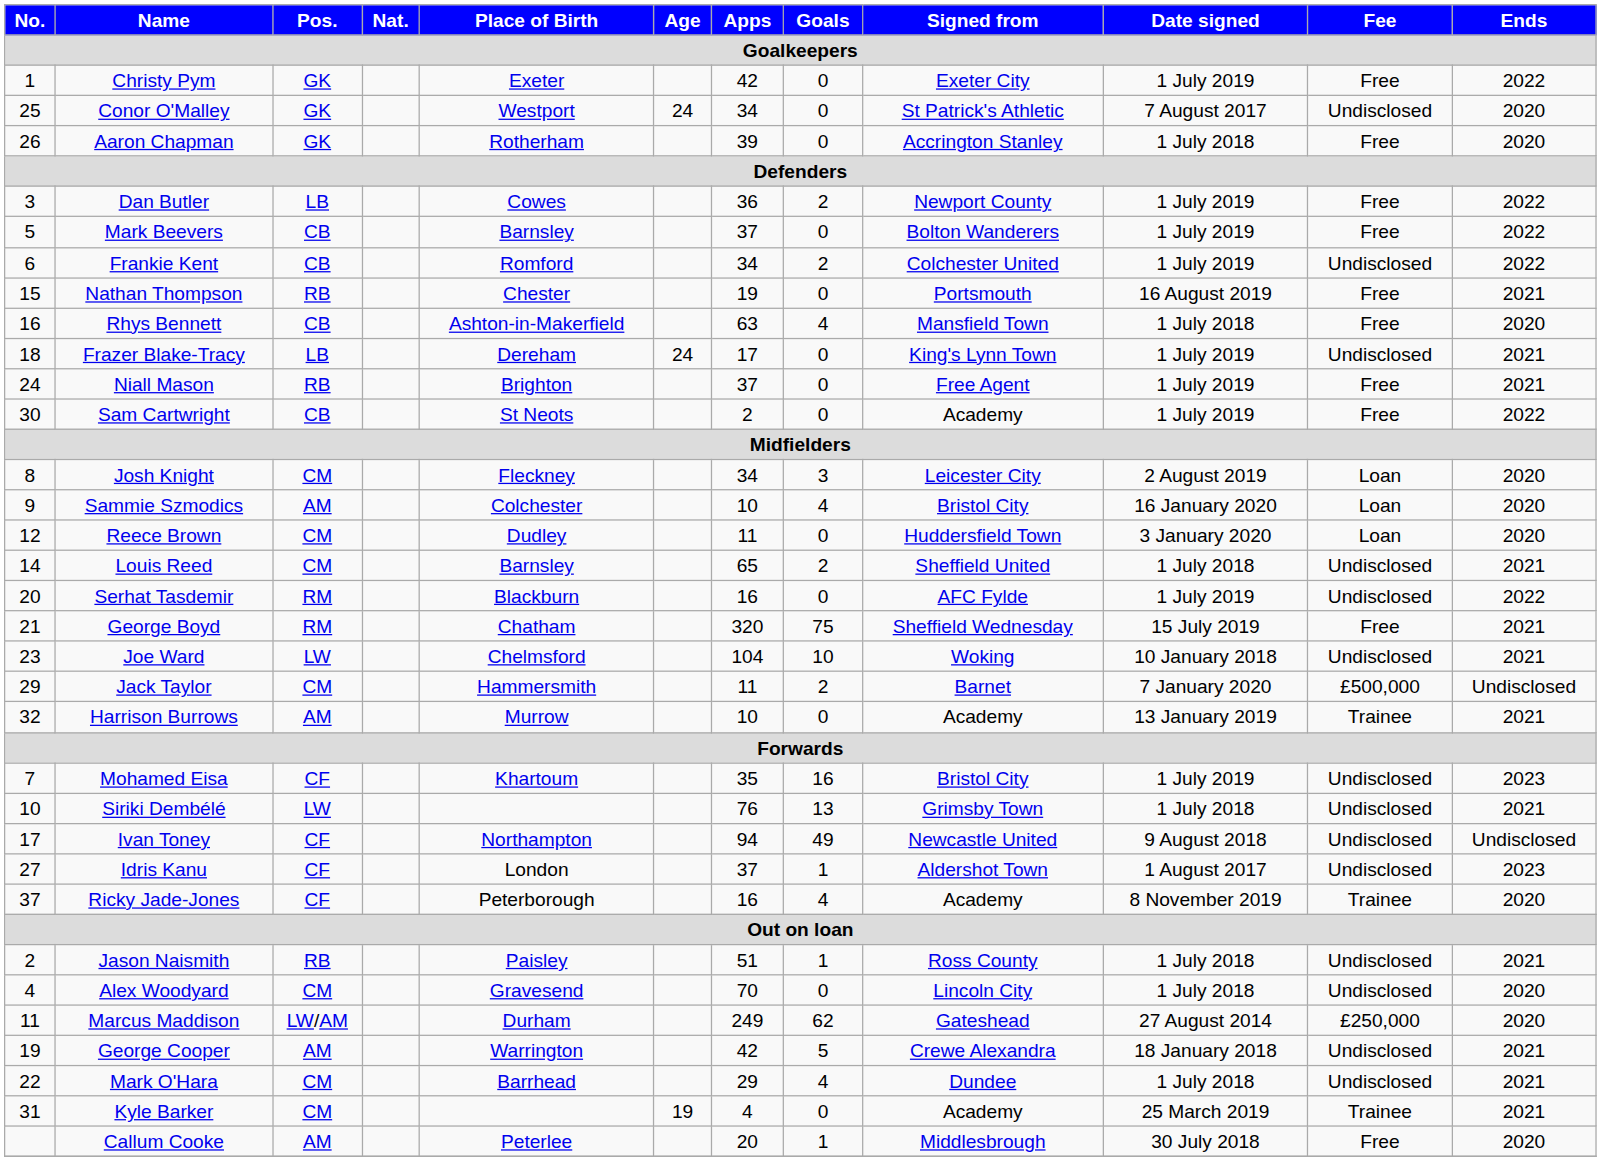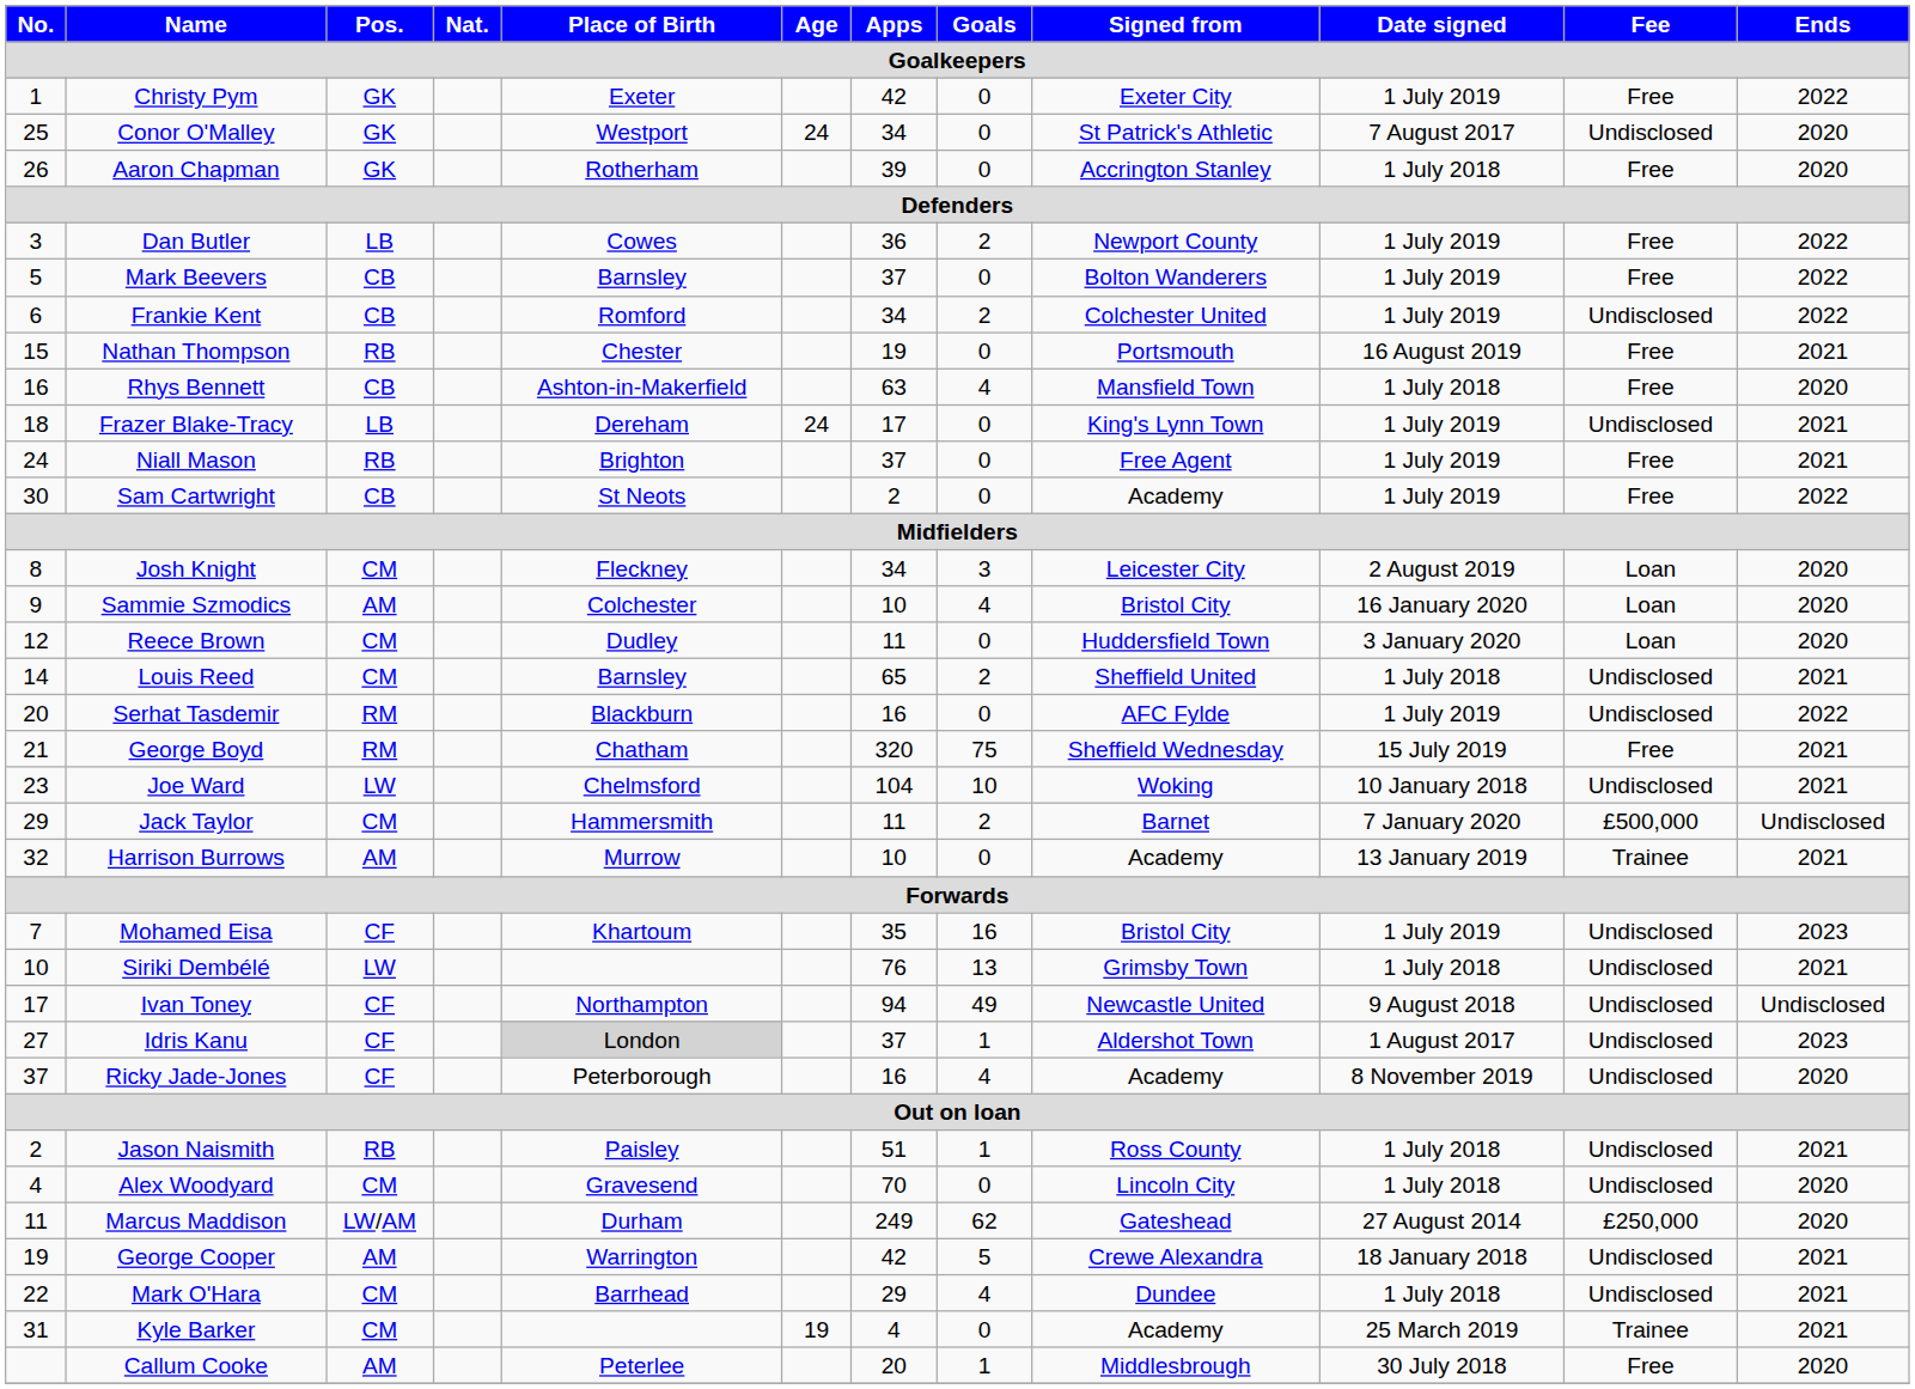 <table class="wikitable" style="text-align:center; font-size:95%; width:100%;">
 <tr>
 <th style="background:blue; color:white; text-align:center;">No.</th>
 <th style="background:blue; color:white; text-align:center;">Name</th>
 <th style="background:blue; color:white; text-align:center;">Pos.</th>
 <th style="background:blue; color:white; text-align:center;">Nat.</th>
 <th style="background:blue; color:white; text-align:center;">Place of Birth</th>
 <th style="background:blue; color:white; text-align:center;">Age</th>
 <th style="background:blue; color:white; text-align:center;">Apps</th>
 <th style="background:blue; color:white; text-align:center;">Goals</th>
 <th style="background:blue; color:white; text-align:center;">Signed from</th>
 <th style="background:blue; color:white; text-align:center;">Date signed</th>
 <th style="background:blue; color:white; text-align:center;">Fee</th>
 <th style="background:blue; color:white; text-align:center;">Ends</th>
 </tr>
 <tr>
 <th colspan="14" style="background:#dcdcdc; text-align:center;">Goalkeepers</th>
 </tr>
 <tr>
 <td>1</td>
 <td><a href='#'>Christy Pym</a></td>
 <td><a href='#'>GK</a></td>
 <td></td>
 <td><a href='#'>Exeter</a></td>
 <td></td>
 <td>42</td>
 <td>0</td>
 <td><a href='#'>Exeter City</a></td>
 <td>1 July 2019</td>
 <td>Free</td>
 <td>2022</td>
 </tr>
 <tr>
 <td>25</td>
 <td><a href='#'>Conor O'Malley</a></td>
 <td><a href='#'>GK</a></td>
 <td></td>
 <td><a href='#'>Westport</a></td>
 <td>24</td>
 <td>34</td>
 <td>0</td>
 <td><a href='#'>St Patrick's Athletic</a></td>
 <td>7 August 2017</td>
 <td>Undisclosed</td>
 <td>2020</td>
 </tr>
 <tr>
 <td>26</td>
 <td><a href='#'>Aaron Chapman</a></td>
 <td><a href='#'>GK</a></td>
 <td></td>
 <td><a href='#'>Rotherham</a></td>
 <td></td>
 <td>39</td>
 <td>0</td>
 <td><a href='#'>Accrington Stanley</a></td>
 <td>1 July 2018</td>
 <td>Free</td>
 <td>2020</td>
 </tr>
 <tr>
 <th colspan="14" style="background:#dcdcdc; text-align:center;">Defenders</th>
 </tr>
 <tr>
 <td>3</td>
 <td><a href='#'>Dan Butler</a></td>
 <td><a href='#'>LB</a></td>
 <td></td>
 <td><a href='#'>Cowes</a></td>
 <td></td>
 <td>36</td>
 <td>2</td>
 <td><a href='#'>Newport County</a></td>
 <td>1 July 2019</td>
 <td>Free</td>
 <td>2022</td>
 </tr>
 <tr>
 <td>5</td>
 <td><a href='#'>Mark Beevers</a></td>
 <td><a href='#'>CB</a></td>
 <td></td>
 <td><a href='#'>Barnsley</a></td>
 <td></td>
 <td>37</td>
 <td>0</td>
 <td><a href='#'>Bolton Wanderers</a></td>
 <td>1 July 2019</td>
 <td>Free</td>
 <td>2022</td>
 </tr>
 <tr>
 <td>6</td>
 <td><a href='#'>Frankie Kent</a></td>
 <td><a href='#'>CB</a></td>
 <td></td>
 <td><a href='#'>Romford</a></td>
 <td></td>
 <td>34</td>
 <td>2</td>
 <td><a href='#'>Colchester United</a></td>
 <td>1 July 2019</td>
 <td>Undisclosed</td>
 <td>2022</td>
 </tr>
 <tr>
 <td>15</td>
 <td><a href='#'>Nathan Thompson</a></td>
 <td><a href='#'>RB</a></td>
 <td></td>
 <td><a href='#'>Chester</a></td>
 <td></td>
 <td>19</td>
 <td>0</td>
 <td><a href='#'>Portsmouth</a></td>
 <td>16 August 2019</td>
 <td>Free</td>
 <td>2021</td>
 </tr>
 <tr>
 <td>16</td>
 <td><a href='#'>Rhys Bennett</a></td>
 <td><a href='#'>CB</a></td>
 <td></td>
 <td><a href='#'>Ashton-in-Makerfield</a></td>
 <td></td>
 <td>63</td>
 <td>4</td>
 <td><a href='#'>Mansfield Town</a></td>
 <td>1 July 2018</td>
 <td>Free</td>
 <td>2020</td>
 </tr>
 <tr>
 <td>18</td>
 <td><a href='#'>Frazer Blake-Tracy</a></td>
 <td><a href='#'>LB</a></td>
 <td></td>
 <td><a href='#'>Dereham</a></td>
 <td>24</td>
 <td>17</td>
 <td>0</td>
 <td><a href='#'>King's Lynn Town</a></td>
 <td>1 July 2019</td>
 <td>Undisclosed</td>
 <td>2021</td>
 </tr>
 <tr>
 <td>24</td>
 <td><a href='#'>Niall Mason</a></td>
 <td><a href='#'>RB</a></td>
 <td></td>
 <td><a href='#'>Brighton</a></td>
 <td></td>
 <td>37</td>
 <td>0</td>
 <td><a href='#'>Free Agent</a></td>
 <td>1 July 2019</td>
 <td>Free</td>
 <td>2021</td>
 </tr>
 <tr>
 <td>30</td>
 <td><a href='#'>Sam Cartwright</a></td>
 <td><a href='#'>CB</a></td>
 <td></td>
 <td><a href='#'>St Neots</a></td>
 <td></td>
 <td>2</td>
 <td>0</td>
 <td>Academy</td>
 <td>1 July 2019</td>
 <td>Free</td>
 <td>2022</td>
 </tr>
 <tr>
 <th colspan="14" style="background:#dcdcdc; text-align:center;">Midfielders</th>
 </tr>
 <tr>
 <td>8</td>
 <td><a href='#'>Josh Knight</a></td>
 <td><a href='#'>CM</a></td>
 <td></td>
 <td><a href='#'>Fleckney</a></td>
 <td></td>
 <td>34</td>
 <td>3</td>
 <td><a href='#'>Leicester City</a></td>
 <td>2 August 2019</td>
 <td>Loan</td>
 <td>2020</td>
 </tr>
 <tr>
 <td>9</td>
 <td><a href='#'>Sammie Szmodics</a></td>
 <td><a href='#'>AM</a></td>
 <td></td>
 <td><a href='#'>Colchester</a></td>
 <td></td>
 <td>10</td>
 <td>4</td>
 <td><a href='#'>Bristol City</a></td>
 <td>16 January 2020</td>
 <td>Loan</td>
 <td>2020</td>
 </tr>
 <tr>
 <td>12</td>
 <td><a href='#'>Reece Brown</a></td>
 <td><a href='#'>CM</a></td>
 <td></td>
 <td><a href='#'>Dudley</a></td>
 <td></td>
 <td>11</td>
 <td>0</td>
 <td><a href='#'>Huddersfield Town</a></td>
 <td>3 January 2020</td>
 <td>Loan</td>
 <td>2020</td>
 </tr>
 <tr>
 <td>14</td>
 <td><a href='#'>Louis Reed</a></td>
 <td><a href='#'>CM</a></td>
 <td></td>
 <td><a href='#'>Barnsley</a></td>
 <td></td>
 <td>65</td>
 <td>2</td>
 <td><a href='#'>Sheffield United</a></td>
 <td>1 July 2018</td>
 <td>Undisclosed</td>
 <td>2021</td>
 </tr>
 <tr>
 <td>20</td>
 <td><a href='#'>Serhat Tasdemir</a></td>
 <td><a href='#'>RM</a></td>
 <td></td>
 <td><a href='#'>Blackburn</a></td>
 <td></td>
 <td>16</td>
 <td>0</td>
 <td><a href='#'>AFC Fylde</a></td>
 <td>1 July 2019</td>
 <td>Undisclosed</td>
 <td>2022</td>
 </tr>
 <tr>
 <td>21</td>
 <td><a href='#'>George Boyd</a></td>
 <td><a href='#'>RM</a></td>
 <td></td>
 <td><a href='#'>Chatham</a></td>
 <td></td>
 <td>320</td>
 <td>75</td>
 <td><a href='#'>Sheffield Wednesday</a></td>
 <td>15 July 2019</td>
 <td>Free</td>
 <td>2021</td>
 </tr>
 <tr>
 <td>23</td>
 <td><a href='#'>Joe Ward</a></td>
 <td><a href='#'>LW</a></td>
 <td></td>
 <td><a href='#'>Chelmsford</a></td>
 <td></td>
 <td>104</td>
 <td>10</td>
 <td><a href='#'>Woking</a></td>
 <td>10 January 2018</td>
 <td>Undisclosed</td>
 <td>2021</td>
 </tr>
 <tr>
 <td>29</td>
 <td><a href='#'>Jack Taylor</a></td>
 <td><a href='#'>CM</a></td>
 <td></td>
 <td><a href='#'>Hammersmith</a></td>
 <td></td>
 <td>11</td>
 <td>2</td>
 <td><a href='#'>Barnet</a></td>
 <td>7 January 2020</td>
 <td>£500,000</td>
 <td>Undisclosed</td>
 </tr>
 <tr>
 <td>32</td>
 <td><a href='#'>Harrison Burrows</a></td>
 <td><a href='#'>AM</a></td>
 <td></td>
 <td><a href='#'>Murrow</a></td>
 <td></td>
 <td>10</td>
 <td>0</td>
 <td>Academy</td>
 <td>13 January 2019</td>
 <td>Trainee</td>
 <td>2021</td>
 </tr>
 <tr>
 <th colspan="14" style="background:#dcdcdc; text-align:center;">Forwards</th>
 </tr>
 <tr>
 <td>7</td>
 <td><a href='#'>Mohamed Eisa</a></td>
 <td><a href='#'>CF</a></td>
 <td></td>
 <td><a href='#'>Khartoum</a></td>
 <td></td>
 <td>35</td>
 <td>16</td>
 <td><a href='#'>Bristol City</a></td>
 <td>1 July 2019</td>
 <td>Undisclosed</td>
 <td>2023</td>
 </tr>
 <tr>
 <td>10</td>
 <td><a href='#'>Siriki Dembélé</a></td>
 <td><a href='#'>LW</a></td>
 <td></td>
 <td></td>
 <td></td>
 <td>76</td>
 <td>13</td>
 <td><a href='#'>Grimsby Town</a></td>
 <td>1 July 2018</td>
 <td>Undisclosed</td>
 <td>2021</td>
 </tr>
 <tr>
 <td>17</td>
 <td><a href='#'>Ivan Toney</a></td>
 <td><a href='#'>CF</a></td>
 <td></td>
 <td><a href='#'>Northampton</a></td>
 <td></td>
 <td>94</td>
 <td>49</td>
 <td><a href='#'>Newcastle United</a></td>
 <td>9 August 2018</td>
 <td>Undisclosed</td>
 <td>Undisclosed</td>
 </tr>
 <tr>
 <td>27</td>
 <td><a href='#'>Idris Kanu</a></td>
 <td><a href='#'>CF</a></td>
 <td></td>
-<td>London</td>
+<td style="background: lightgrey;">London</td>
 <td></td>
 <td>37</td>
 <td>1</td>
 <td><a href='#'>Aldershot Town</a></td>
 <td>1 August 2017</td>
 <td>Undisclosed</td>
 <td>2023</td>
 </tr>
 <tr>
 <td>37</td>
 <td><a href='#'>Ricky Jade-Jones</a></td>
 <td><a href='#'>CF</a></td>
 <td></td>
 <td>Peterborough</td>
 <td></td>
 <td>16</td>
 <td>4</td>
 <td>Academy</td>
 <td>8 November 2019</td>
-<td>Trainee</td>
+<td>Undisclosed</td>
 <td>2020</td>
 </tr>
 <tr>
 <th colspan="14" style="background:#dcdcdc; text-align:center;">Out on loan</th>
 </tr>
 <tr>
 <td>2</td>
 <td><a href='#'>Jason Naismith</a></td>
 <td><a href='#'>RB</a></td>
 <td></td>
 <td><a href='#'>Paisley</a></td>
 <td></td>
 <td>51</td>
 <td>1</td>
 <td><a href='#'>Ross County</a></td>
 <td>1 July 2018</td>
 <td>Undisclosed</td>
 <td>2021</td>
 </tr>
 <tr>
 <td>4</td>
 <td><a href='#'>Alex Woodyard</a></td>
 <td><a href='#'>CM</a></td>
 <td></td>
 <td><a href='#'>Gravesend</a></td>
 <td></td>
 <td>70</td>
 <td>0</td>
 <td><a href='#'>Lincoln City</a></td>
 <td>1 July 2018</td>
 <td>Undisclosed</td>
 <td>2020</td>
 </tr>
 <tr>
 <td>11</td>
 <td><a href='#'>Marcus Maddison</a></td>
 <td><a href='#'>LW</a>/<a href='#'>AM</a></td>
 <td></td>
 <td><a href='#'>Durham</a></td>
 <td></td>
 <td>249</td>
 <td>62</td>
 <td><a href='#'>Gateshead</a></td>
 <td>27 August 2014</td>
 <td>£250,000</td>
 <td>2020</td>
 </tr>
 <tr>
 <td>19</td>
 <td><a href='#'>George Cooper</a></td>
 <td><a href='#'>AM</a></td>
 <td></td>
 <td><a href='#'>Warrington</a></td>
 <td></td>
 <td>42</td>
 <td>5</td>
 <td><a href='#'>Crewe Alexandra</a></td>
 <td>18 January 2018</td>
 <td>Undisclosed</td>
 <td>2021</td>
 </tr>
 <tr>
 <td>22</td>
 <td><a href='#'>Mark O'Hara</a></td>
 <td><a href='#'>CM</a></td>
 <td></td>
 <td><a href='#'>Barrhead</a></td>
 <td></td>
 <td>29</td>
 <td>4</td>
 <td><a href='#'>Dundee</a></td>
 <td>1 July 2018</td>
 <td>Undisclosed</td>
 <td>2021</td>
 </tr>
 <tr>
 <td>31</td>
 <td><a href='#'>Kyle Barker</a></td>
 <td><a href='#'>CM</a></td>
 <td></td>
 <td></td>
 <td>19</td>
 <td>4</td>
 <td>0</td>
 <td>Academy</td>
 <td>25 March 2019</td>
 <td>Trainee</td>
 <td>2021</td>
 </tr>
 <tr>
 <td></td>
 <td><a href='#'>Callum Cooke</a></td>
 <td><a href='#'>AM</a></td>
 <td></td>
 <td><a href='#'>Peterlee</a></td>
 <td></td>
 <td>20</td>
 <td>1</td>
 <td><a href='#'>Middlesbrough</a></td>
 <td>30 July 2018</td>
 <td>Free</td>
 <td>2020</td>
 </tr>
 <tr>
 </tr>
 </table>
